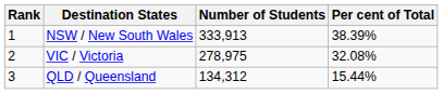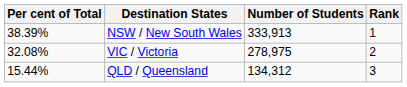 <table class="wikitable sortable">
 <tr>
-<th>Rank</th>
+<th>Per cent of Total</th>
 <th>Destination States</th>
 <th>Number of Students</th>
-<th>Per cent of Total</th>
+<th>Rank</th>
 </tr>
 <tr>
-<td>1</td>
+<td>38.39%</td>
 <td><a href='#'>NSW</a> / <a href='#'>New South Wales</a></td>
 <td>333,913</td>
-<td>38.39%</td>
+<td>1</td>
 </tr>
 <tr>
-<td>2</td>
+<td>32.08%</td>
 <td><a href='#'>VIC</a> / <a href='#'>Victoria</a></td>
 <td>278,975</td>
-<td>32.08%</td>
+<td>2</td>
 </tr>
 <tr>
-<td>3</td>
+<td>15.44%</td>
 <td><a href='#'>QLD</a> / <a href='#'>Queensland</a></td>
 <td>134,312</td>
-<td>15.44%</td>
+<td>3</td>
 </tr>
 </table>
